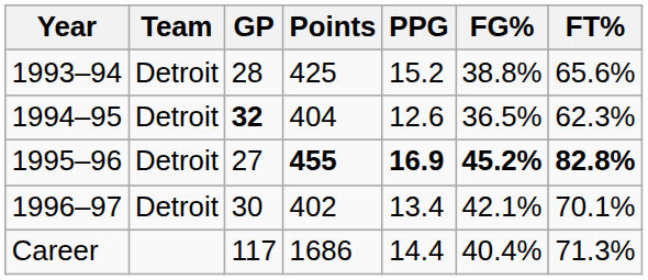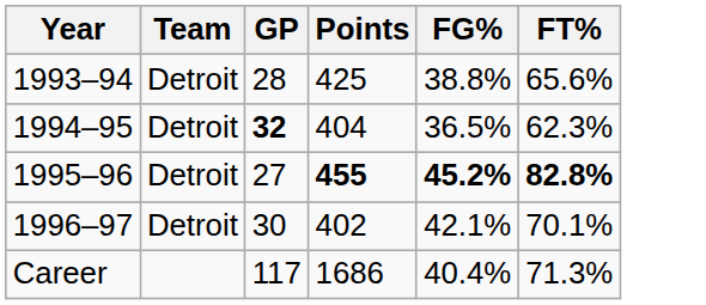 <table class="wikitable">
 <tr>
 <th>Year</th>
 <th>Team</th>
 <th>GP</th>
 <th>Points</th>
-<th>PPG</th>
 <th>FG%</th>
 <th>FT%</th>
 </tr>
 <tr>
 <td>1993–94</td>
 <td>Detroit</td>
 <td>28</td>
 <td>425</td>
-<td>15.2</td>
 <td>38.8%</td>
 <td>65.6%</td>
 </tr>
 <tr>
 <td>1994–95</td>
 <td>Detroit</td>
 <td><strong>32</strong></td>
 <td>404</td>
-<td>12.6</td>
 <td>36.5%</td>
 <td>62.3%</td>
 </tr>
 <tr>
 <td>1995–96</td>
 <td>Detroit</td>
 <td>27</td>
 <td><strong>455</strong></td>
-<td><strong>16.9</strong></td>
 <td><strong>45.2%</strong></td>
 <td><strong>82.8%</strong></td>
 </tr>
 <tr>
 <td>1996–97</td>
 <td>Detroit</td>
 <td>30</td>
 <td>402</td>
-<td>13.4</td>
 <td>42.1%</td>
 <td>70.1%</td>
 </tr>
 <tr>
 <td>Career</td>
 <td></td>
 <td>117</td>
 <td>1686</td>
-<td>14.4</td>
 <td>40.4%</td>
 <td>71.3%</td>
 </tr>
 </table>
